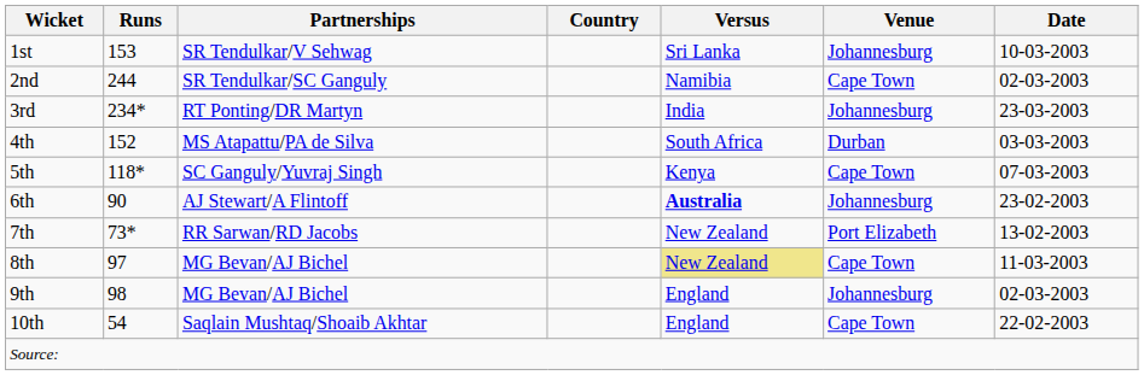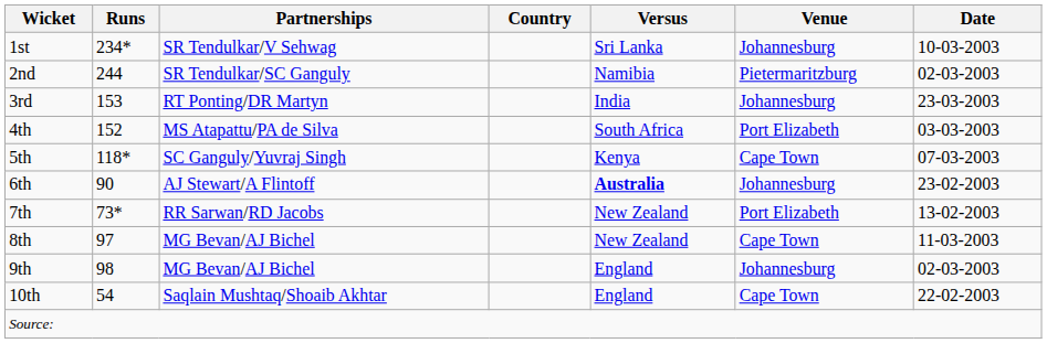 <table class="wikitable" width="75%">
 <tr>
 <th>Wicket</th>
 <th>Runs</th>
 <th>Partnerships</th>
 <th>Country</th>
 <th>Versus</th>
 <th>Venue</th>
 <th>Date</th>
 </tr>
 <tr>
 <td>1st</td>
-<td>153</td>
+<td>234*</td>
 <td><a href='#'>SR Tendulkar</a>/<a href='#'>V Sehwag</a></td>
 <td></td>
 <td><a href='#'>Sri Lanka</a></td>
 <td><a href='#'>Johannesburg</a></td>
 <td>10-03-2003</td>
 </tr>
 <tr>
 <td>2nd</td>
 <td>244</td>
 <td><a href='#'>SR Tendulkar</a>/<a href='#'>SC Ganguly</a></td>
 <td></td>
 <td><a href='#'>Namibia</a></td>
-<td><a href='#'>Cape Town</a></td>
+<td><a href='#'>Pietermaritzburg</a></td>
 <td>02-03-2003</td>
 </tr>
 <tr>
 <td>3rd</td>
-<td>234*</td>
+<td>153</td>
 <td><a href='#'>RT Ponting</a>/<a href='#'>DR Martyn</a></td>
 <td></td>
 <td><a href='#'>India</a></td>
 <td><a href='#'>Johannesburg</a></td>
 <td>23-03-2003</td>
 </tr>
 <tr>
 <td>4th</td>
 <td>152</td>
 <td><a href='#'>MS Atapattu</a>/<a href='#'>PA de Silva</a></td>
 <td></td>
 <td><a href='#'>South Africa</a></td>
-<td><a href='#'>Durban</a></td>
+<td><a href='#'>Port Elizabeth</a></td>
 <td>03-03-2003</td>
 </tr>
 <tr>
 <td>5th</td>
 <td>118*</td>
 <td><a href='#'>SC Ganguly</a>/<a href='#'>Yuvraj Singh</a></td>
 <td></td>
 <td><a href='#'>Kenya</a></td>
 <td><a href='#'>Cape Town</a></td>
 <td>07-03-2003</td>
 </tr>
 <tr>
 <td>6th</td>
 <td>90</td>
 <td><a href='#'>AJ Stewart</a>/<a href='#'>A Flintoff</a></td>
 <td></td>
 <td><strong><a href='#'>Australia</a></strong></td>
 <td><a href='#'>Johannesburg</a></td>
 <td>23-02-2003</td>
 </tr>
 <tr>
 <td>7th</td>
 <td>73*</td>
 <td><a href='#'>RR Sarwan</a>/<a href='#'>RD Jacobs</a></td>
 <td></td>
 <td><a href='#'>New Zealand</a></td>
 <td><a href='#'>Port Elizabeth</a></td>
 <td>13-02-2003</td>
 </tr>
 <tr>
 <td>8th</td>
 <td>97</td>
 <td><a href='#'>MG Bevan</a>/<a href='#'>AJ Bichel</a></td>
 <td></td>
-<td style="background: khaki;"><a href='#'>New Zealand</a></td>
+<td><a href='#'>New Zealand</a></td>
 <td><a href='#'>Cape Town</a></td>
 <td>11-03-2003</td>
 </tr>
 <tr>
 <td>9th</td>
 <td>98</td>
 <td><a href='#'>MG Bevan</a>/<a href='#'>AJ Bichel</a></td>
 <td></td>
 <td><a href='#'>England</a></td>
 <td><a href='#'>Johannesburg</a></td>
 <td>02-03-2003</td>
 </tr>
 <tr>
 <td>10th</td>
 <td>54</td>
 <td><a href='#'>Saqlain Mushtaq</a>/<a href='#'>Shoaib Akhtar</a></td>
 <td></td>
 <td><a href='#'>England</a></td>
 <td><a href='#'>Cape Town</a></td>
 <td>22-02-2003</td>
 </tr>
 <tr>
 <td colspan=7><small><em>Source: </em></small></td>
 </tr>
 </table>
